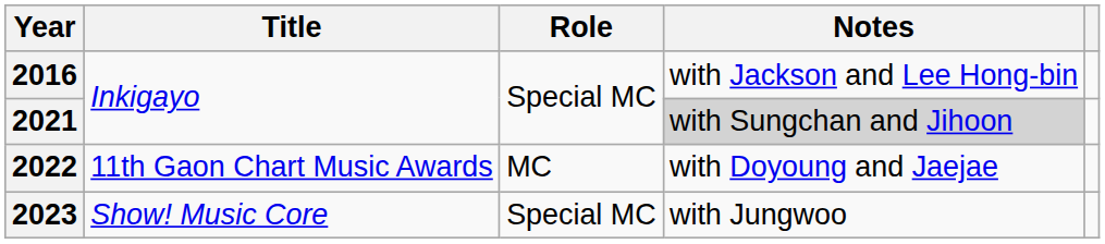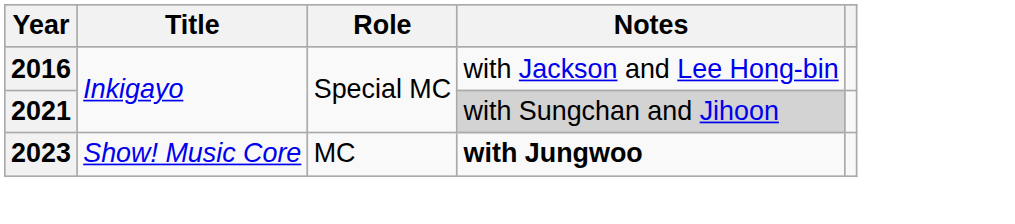 <table class="wikitable plainrowheaders sortable">
 <tr>
 <th scope="col">Year</th>
 <th scope="col">Title</th>
 <th scope="col">Role</th>
 <th scope="col">Notes</th>
 <th scope="col" class="unsortable"></th>
 </tr>
 <tr>
 <th scope="row">2016</th>
 <td rowspan="2"><em><a href='#'>Inkigayo</a></em></td>
 <td rowspan="2">Special MC</td>
 <td>with  <a href='#'>Jackson</a> and <a href='#'>Lee Hong-bin</a></td>
 <td style="text-align:center"></td>
 </tr>
 <tr>
 <th scope="row">2021</th>
 <td style="background: lightgrey;">with Sungchan and <a href='#'>Jihoon</a></td>
 <td style="text-align:center"></td>
 </tr>
 <tr>
-<th scope="row">2022</th>
-<td><a href='#'>11th Gaon Chart Music Awards</a></td>
-<td>MC</td>
-<td>with <a href='#'>Doyoung</a> and <a href='#'>Jaejae</a></td>
-<td style="text-align:center"></td>
-</tr>
-<tr>
 <th scope="row">2023</th>
 <td><em><a href='#'>Show! Music Core</a></em></td>
-<td>Special MC</td>
-<td>with Jungwoo</td>
+<td>MC</td>
+<td><strong>with Jungwoo</strong></td>
 <td style="text-align:center"></td>
 </tr>
 </table>
